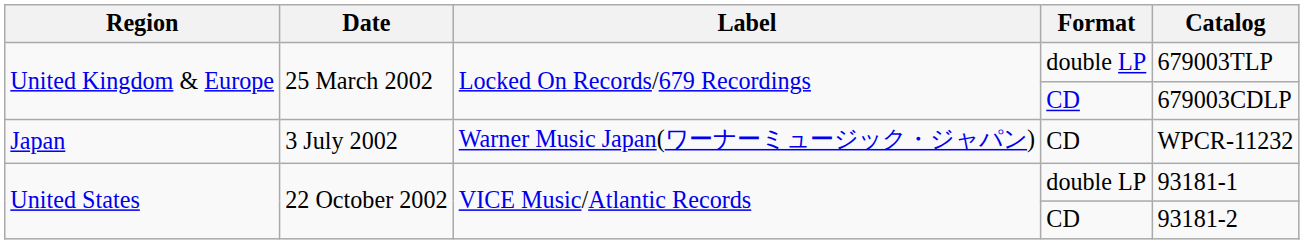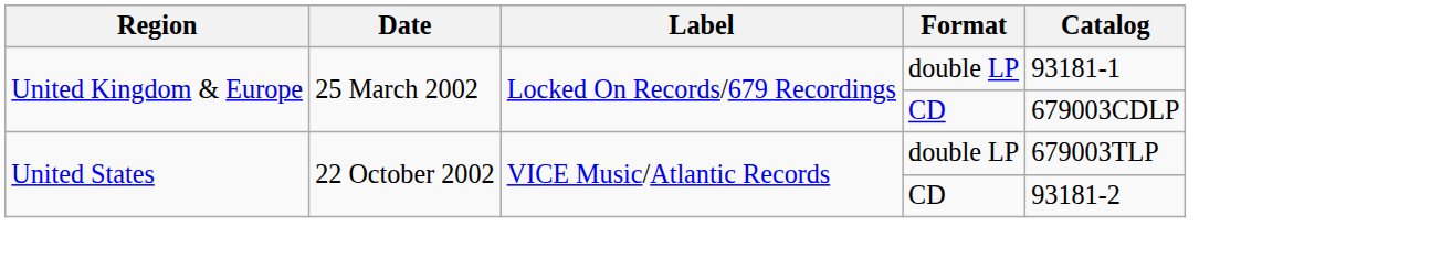 <table class="wikitable">
 <tr>
 <th>Region</th>
 <th>Date</th>
 <th>Label</th>
 <th>Format</th>
 <th>Catalog</th>
 </tr>
 <tr>
 <td rowspan="2"><a href='#'>United Kingdom</a> & <a href='#'>Europe</a></td>
 <td rowspan="2">25 March 2002</td>
 <td rowspan="2"><a href='#'>Locked On Records</a>/<a href='#'>679 Recordings</a></td>
 <td>double <a href='#'>LP</a></td>
-<td>679003TLP</td>
+<td>93181-1</td>
 </tr>
 <tr>
 <td><a href='#'>CD</a></td>
 <td>679003CDLP</td>
 </tr>
 <tr>
-<td><a href='#'>Japan</a></td>
-<td>3 July 2002</td>
-<td><a href='#'>Warner Music Japan</a>(<a href='#'>ワーナーミュージック・ジャパン</a>)</td>
-<td>CD</td>
-<td>WPCR-11232</td>
-</tr>
-<tr>
 <td rowspan="2"><a href='#'>United States</a></td>
 <td rowspan="2">22 October 2002</td>
 <td rowspan="2"><a href='#'>VICE Music</a>/<a href='#'>Atlantic Records</a></td>
 <td>double LP</td>
-<td>93181-1</td>
+<td>679003TLP</td>
 </tr>
 <tr>
 <td>CD</td>
 <td>93181-2</td>
 </tr>
 </table>
